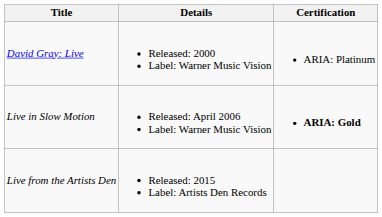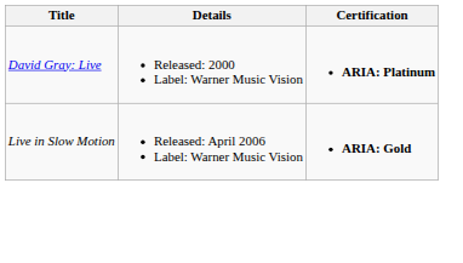 <table class="wikitable">
 <tr>
 <th>Title</th>
 <th>Details</th>
 <th>Certification</th>
 </tr>
 <tr>
 <td scope="row"><em><a href='#'>David Gray: Live</a></em></td>
 <td><br><ul><li>Released: 2000</li><li>Label: Warner Music Vision</li></ul></td>
-<td><br><ul><li>ARIA: Platinum</li></ul></td>
+<td><strong><br><ul><li>ARIA: Platinum</li></ul></strong></td>
 </tr>
 <tr>
 <td scope="row"><em>Live in Slow Motion</em></td>
 <td><br><ul><li>Released: April 2006</li><li>Label: Warner Music Vision</li></ul></td>
 <td><strong><br><ul><li>ARIA: Gold</li></ul></strong></td>
 </tr>
-<tr>
-<td scope="row"><em>Live from the Artists Den</em></td>
-<td><br><ul><li>Released: 2015</li><li>Label: Artists Den Records</li></ul></td>
-<td></td>
-</tr>
 </table>
